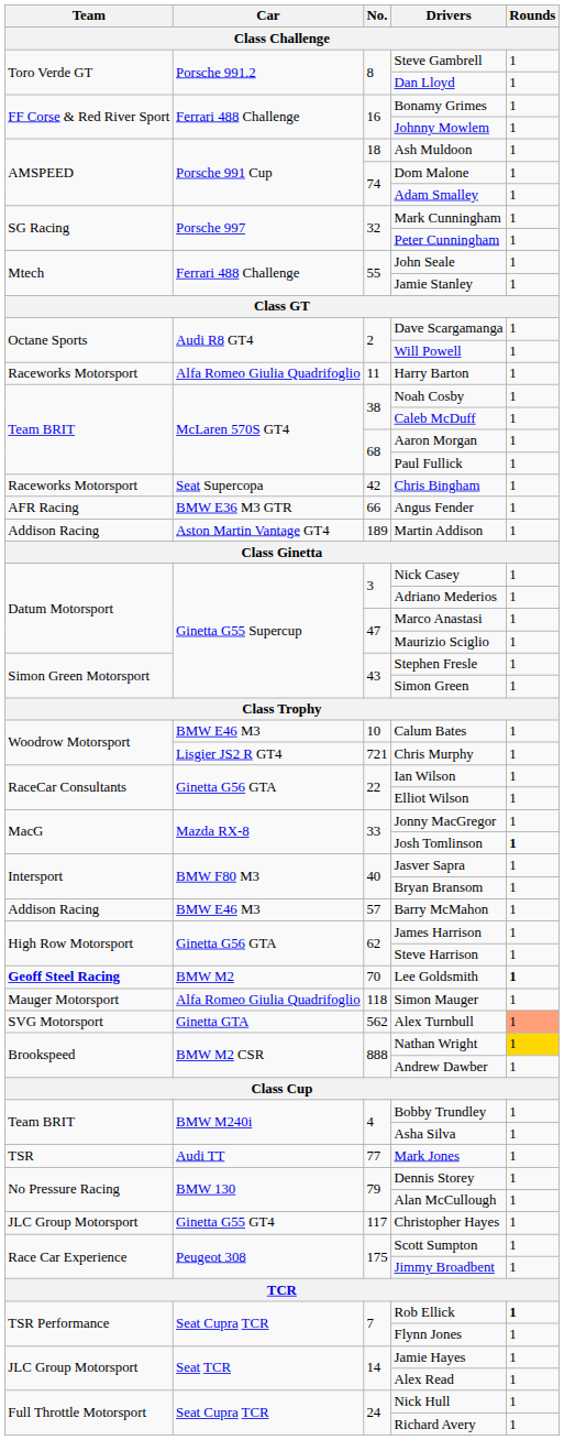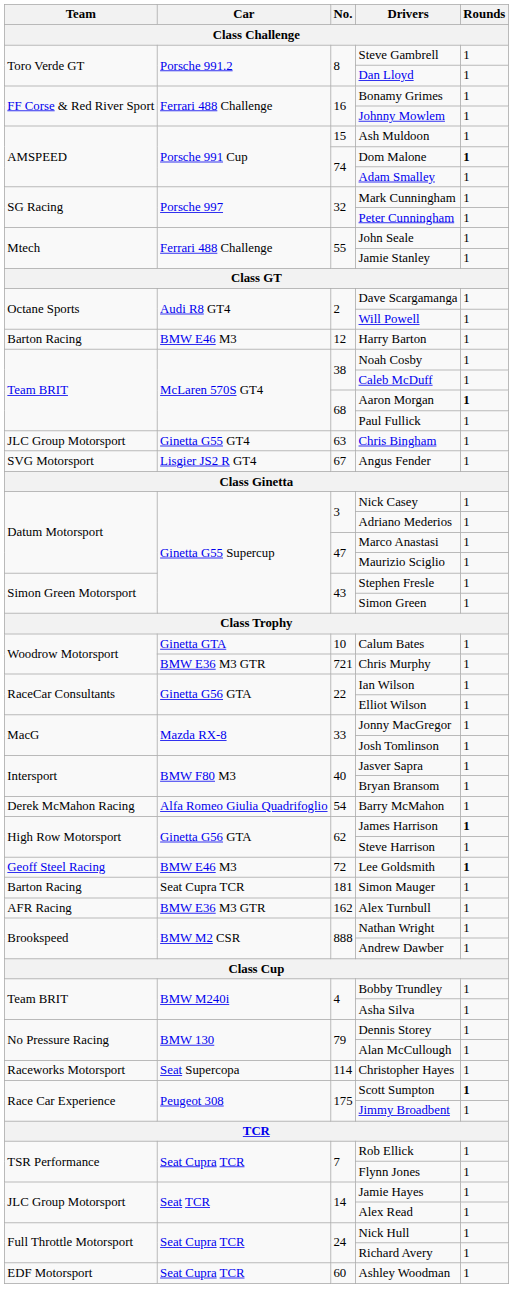 <table class="wikitable">
 <tr>
 <th>Team</th>
 <th>Car</th>
 <th>No.</th>
 <th>Drivers</th>
 <th>Rounds</th>
 </tr>
 <tr>
 <th colspan="5"><strong>Class Challenge</strong></th>
 </tr>
 <tr>
 <td rowspan="2">Toro Verde GT</td>
 <td rowspan="2"><a href='#'>Porsche 991.2</a></td>
 <td rowspan="2">8</td>
 <td>Steve Gambrell</td>
 <td>1</td>
 </tr>
 <tr>
 <td><a href='#'>Dan Lloyd</a></td>
 <td>1</td>
 </tr>
 <tr>
 <td rowspan="2"><a href='#'>FF Corse</a> & Red River Sport</td>
 <td rowspan="2"><a href='#'>Ferrari 488</a> Challenge</td>
 <td rowspan="2">16</td>
 <td>Bonamy Grimes</td>
 <td>1</td>
 </tr>
 <tr>
 <td><a href='#'>Johnny Mowlem</a></td>
 <td>1</td>
 </tr>
 <tr>
 <td rowspan="3">AMSPEED</td>
 <td rowspan="3"><a href='#'>Porsche 991</a> Cup</td>
-<td>18</td>
+<td>15</td>
 <td>Ash Muldoon</td>
 <td>1</td>
 </tr>
 <tr>
 <td rowspan="2">74</td>
 <td>Dom Malone</td>
-<td>1</td>
+<td><strong>1</strong></td>
 </tr>
 <tr>
 <td><a href='#'>Adam Smalley</a></td>
 <td>1</td>
 </tr>
 <tr>
 <td rowspan="2">SG Racing</td>
 <td rowspan="2"><a href='#'>Porsche 997</a></td>
 <td rowspan="2">32</td>
 <td>Mark Cunningham</td>
 <td>1</td>
 </tr>
 <tr>
 <td><a href='#'>Peter Cunningham</a></td>
 <td>1</td>
 </tr>
 <tr>
 <td rowspan="2">Mtech</td>
 <td rowspan="2"><a href='#'>Ferrari 488</a> Challenge</td>
 <td rowspan="2">55</td>
 <td>John Seale</td>
 <td>1</td>
 </tr>
 <tr>
 <td>Jamie Stanley</td>
 <td>1</td>
 </tr>
 <tr>
 <th colspan="5">Class GT</th>
 </tr>
 <tr>
 <td rowspan="2">Octane Sports</td>
 <td rowspan="2"><a href='#'>Audi R8</a> GT4</td>
 <td rowspan="2">2</td>
 <td>Dave Scargamanga</td>
 <td>1</td>
 </tr>
 <tr>
 <td><a href='#'>Will Powell</a></td>
 <td>1</td>
 </tr>
 <tr>
-<td>Raceworks Motorsport</td>
-<td><a href='#'>Alfa Romeo Giulia Quadrifoglio</a></td>
-<td>11</td>
+<td>Barton Racing</td>
+<td><a href='#'>BMW E46</a> M3</td>
+<td>12</td>
 <td>Harry Barton</td>
 <td>1</td>
 </tr>
 <tr>
 <td rowspan="4"><a href='#'>Team BRIT</a></td>
 <td rowspan="4"><a href='#'>McLaren 570S</a> GT4</td>
 <td rowspan="2">38</td>
 <td>Noah Cosby</td>
 <td>1</td>
 </tr>
 <tr>
 <td><a href='#'>Caleb McDuff</a></td>
 <td>1</td>
 </tr>
 <tr>
 <td rowspan="2">68</td>
 <td>Aaron Morgan</td>
-<td>1</td>
+<td><strong>1</strong></td>
 </tr>
 <tr>
 <td>Paul Fullick</td>
 <td>1</td>
 </tr>
 <tr>
-<td>Raceworks Motorsport</td>
-<td><a href='#'>Seat</a> Supercopa</td>
-<td>42</td>
+<td>JLC Group Motorsport</td>
+<td><a href='#'>Ginetta G55</a> GT4</td>
+<td>63</td>
 <td><a href='#'>Chris Bingham</a></td>
 <td>1</td>
 </tr>
 <tr>
-<td>AFR Racing</td>
-<td><a href='#'>BMW E36</a> M3 GTR</td>
-<td>66</td>
+<td>SVG Motorsport</td>
+<td><a href='#'>Lisgier JS2 R</a> GT4</td>
+<td>67</td>
 <td>Angus Fender</td>
-<td>1</td>
-</tr>
-<tr>
-<td>Addison Racing</td>
-<td><a href='#'>Aston Martin Vantage</a> GT4</td>
-<td>189</td>
-<td>Martin Addison</td>
 <td>1</td>
 </tr>
 <tr>
 <th colspan="5">Class Ginetta</th>
 </tr>
 <tr>
 <td rowspan="4">Datum Motorsport</td>
 <td rowspan="6"><a href='#'>Ginetta G55</a> Supercup</td>
 <td rowspan="2">3</td>
 <td>Nick Casey</td>
 <td>1</td>
 </tr>
 <tr>
 <td>Adriano Mederios</td>
 <td>1</td>
 </tr>
 <tr>
 <td rowspan="2">47</td>
 <td>Marco Anastasi</td>
 <td>1</td>
 </tr>
 <tr>
 <td>Maurizio Sciglio</td>
 <td>1</td>
 </tr>
 <tr>
 <td rowspan="2">Simon Green Motorsport</td>
 <td rowspan="2">43</td>
 <td>Stephen Fresle</td>
 <td>1</td>
 </tr>
 <tr>
 <td>Simon Green</td>
 <td>1</td>
 </tr>
 <tr>
 <th colspan="5">Class Trophy</th>
 </tr>
 <tr>
 <td rowspan="2">Woodrow Motorsport</td>
-<td><a href='#'>BMW E46</a> M3</td>
+<td><a href='#'>Ginetta GTA</a></td>
 <td>10</td>
 <td>Calum Bates</td>
 <td>1</td>
 </tr>
 <tr>
-<td><a href='#'>Lisgier JS2 R</a> GT4</td>
+<td><a href='#'>BMW E36</a> M3 GTR</td>
 <td>721</td>
 <td>Chris Murphy</td>
 <td>1</td>
 </tr>
 <tr>
 <td rowspan="2">RaceCar Consultants</td>
 <td rowspan="2"><a href='#'>Ginetta G56</a> GTA</td>
 <td rowspan="2">22</td>
 <td>Ian Wilson</td>
 <td>1</td>
 </tr>
 <tr>
 <td>Elliot Wilson</td>
 <td>1</td>
 </tr>
 <tr>
 <td rowspan="2">MacG</td>
 <td rowspan="2"><a href='#'>Mazda RX-8</a></td>
 <td rowspan="2">33</td>
 <td>Jonny MacGregor</td>
 <td>1</td>
 </tr>
 <tr>
 <td>Josh Tomlinson</td>
-<td><strong>1</strong></td>
+<td>1</td>
 </tr>
 <tr>
 <td rowspan="2">Intersport</td>
 <td rowspan="2"><a href='#'>BMW F80</a> M3</td>
 <td rowspan="2">40</td>
 <td>Jasver Sapra</td>
 <td>1</td>
 </tr>
 <tr>
 <td>Bryan Bransom</td>
 <td>1</td>
 </tr>
 <tr>
-<td>Addison Racing</td>
-<td><a href='#'>BMW E46</a> M3</td>
-<td>57</td>
+<td>Derek McMahon Racing</td>
+<td><a href='#'>Alfa Romeo Giulia Quadrifoglio</a></td>
+<td>54</td>
 <td>Barry McMahon</td>
 <td>1</td>
 </tr>
 <tr>
 <td rowspan="2">High Row Motorsport</td>
 <td rowspan="2"><a href='#'>Ginetta G56</a> GTA</td>
 <td rowspan="2">62</td>
 <td>James Harrison</td>
-<td>1</td>
+<td><strong>1</strong></td>
 </tr>
 <tr>
 <td>Steve Harrison</td>
 <td>1</td>
 </tr>
 <tr>
-<td><strong><a href='#'>Geoff Steel Racing</a></strong></td>
-<td><a href='#'>BMW M2</a></td>
-<td>70</td>
+<td><a href='#'>Geoff Steel Racing</a></td>
+<td><a href='#'>BMW E46</a> M3</td>
+<td>72</td>
 <td>Lee Goldsmith</td>
 <td><strong>1</strong></td>
 </tr>
 <tr>
-<td>Mauger Motorsport</td>
-<td><a href='#'>Alfa Romeo Giulia Quadrifoglio</a></td>
-<td>118</td>
+<td>Barton Racing</td>
+<td>Seat Cupra TCR</td>
+<td>181</td>
 <td>Simon Mauger</td>
 <td>1</td>
 </tr>
 <tr>
-<td>SVG Motorsport</td>
-<td><a href='#'>Ginetta GTA</a></td>
-<td>562</td>
+<td>AFR Racing</td>
+<td><a href='#'>BMW E36</a> M3 GTR</td>
+<td>162</td>
 <td>Alex Turnbull</td>
-<td style="background: lightsalmon;">1</td>
+<td>1</td>
 </tr>
 <tr>
 <td rowspan="2">Brookspeed</td>
 <td rowspan="2"><a href='#'>BMW M2</a> CSR</td>
 <td rowspan="2">888</td>
 <td>Nathan Wright</td>
-<td style="background: gold;">1</td>
+<td>1</td>
 </tr>
 <tr>
 <td>Andrew Dawber</td>
 <td>1</td>
 </tr>
 <tr>
 <th colspan="5">Class Cup</th>
 </tr>
 <tr>
 <td rowspan="2">Team BRIT</td>
 <td rowspan="2"><a href='#'>BMW M240i</a></td>
 <td rowspan="2">4</td>
 <td>Bobby Trundley</td>
 <td>1</td>
 </tr>
 <tr>
 <td>Asha Silva</td>
 <td>1</td>
 </tr>
 <tr>
-<td>TSR</td>
-<td><a href='#'>Audi TT</a></td>
-<td>77</td>
-<td><a href='#'>Mark Jones</a></td>
-<td>1</td>
-</tr>
-<tr>
 <td rowspan="2">No Pressure Racing</td>
 <td rowspan="2"><a href='#'>BMW 130</a></td>
 <td rowspan="2">79</td>
 <td>Dennis Storey</td>
 <td>1</td>
 </tr>
 <tr>
 <td>Alan McCullough</td>
 <td>1</td>
 </tr>
 <tr>
-<td>JLC Group Motorsport</td>
-<td><a href='#'>Ginetta G55</a> GT4</td>
-<td>117</td>
+<td>Raceworks Motorsport</td>
+<td><a href='#'>Seat</a> Supercopa</td>
+<td>114</td>
 <td>Christopher Hayes</td>
 <td>1</td>
 </tr>
 <tr>
 <td rowspan="2">Race Car Experience</td>
 <td rowspan="2"><a href='#'>Peugeot 308</a></td>
 <td rowspan="2">175</td>
 <td>Scott Sumpton</td>
-<td>1</td>
+<td><strong>1</strong></td>
 </tr>
 <tr>
 <td><a href='#'>Jimmy Broadbent</a></td>
 <td>1</td>
 </tr>
 <tr>
 <th colspan="5"><a href='#'>TCR</a></th>
 </tr>
 <tr>
 <td rowspan="2">TSR Performance</td>
 <td rowspan="2"><a href='#'>Seat Cupra</a> <a href='#'>TCR</a></td>
 <td rowspan="2">7</td>
 <td>Rob Ellick</td>
-<td><strong>1</strong></td>
+<td>1</td>
 </tr>
 <tr>
 <td>Flynn Jones</td>
 <td>1</td>
 </tr>
 <tr>
 <td rowspan="2">JLC Group Motorsport</td>
 <td rowspan="2"><a href='#'>Seat</a> <a href='#'>TCR</a></td>
 <td rowspan="2">14</td>
 <td>Jamie Hayes</td>
 <td>1</td>
 </tr>
 <tr>
 <td>Alex Read</td>
 <td>1</td>
 </tr>
 <tr>
 <td rowspan="2">Full Throttle Motorsport</td>
 <td rowspan="2"><a href='#'>Seat Cupra</a> <a href='#'>TCR</a></td>
 <td rowspan="2">24</td>
 <td>Nick Hull</td>
 <td>1</td>
 </tr>
 <tr>
 <td>Richard Avery</td>
 <td>1</td>
 </tr>
+<tr>
+<td>EDF Motorsport</td>
+<td><a href='#'>Seat Cupra</a> <a href='#'>TCR</a></td>
+<td>60</td>
+<td>Ashley Woodman</td>
+<td>1</td>
+</tr>
 </table>
